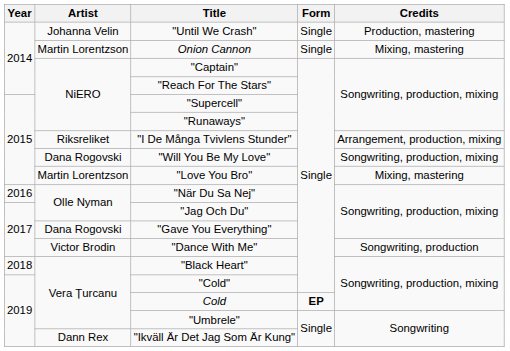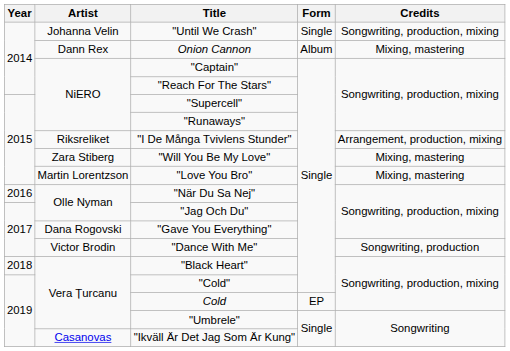 <table class="wikitable" style="text-align: center;">
 <tr>
 <th>Year</th>
 <th>Artist</th>
 <th>Title</th>
 <th>Form</th>
 <th>Credits</th>
 </tr>
 <tr>
 <td rowspan="4">2014</td>
 <td>Johanna Velin</td>
 <td>"Until We Crash"</td>
 <td>Single</td>
-<td>Production, mastering</td>
+<td>Songwriting, production, mixing</td>
 </tr>
 <tr>
-<td>Martin Lorentzson</td>
+<td>Dann Rex</td>
 <td><em>Onion Cannon</em></td>
-<td>Single</td>
+<td>Album</td>
 <td>Mixing, mastering</td>
 </tr>
 <tr>
 <td rowspan="4">NiERO</td>
 <td>"Captain"</td>
 <td rowspan="13">Single</td>
 <td rowspan="4">Songwriting, production, mixing</td>
 </tr>
 <tr>
 <td>"Reach For The Stars"</td>
 </tr>
 <tr>
 <td rowspan="5">2015</td>
 <td>"Supercell"</td>
 </tr>
 <tr>
 <td>"Runaways"</td>
 </tr>
 <tr>
 <td>Riksreliket</td>
 <td>"I De Många Tvivlens Stunder"</td>
 <td>Arrangement, production, mixing</td>
 </tr>
 <tr>
-<td>Dana Rogovski</td>
+<td>Zara Stiberg</td>
 <td>"Will You Be My Love"</td>
-<td>Songwriting, production, mixing</td>
+<td>Mixing, mastering</td>
 </tr>
 <tr>
 <td>Martin Lorentzson</td>
 <td>"Love You Bro"</td>
 <td>Mixing, mastering</td>
 </tr>
 <tr>
 <td>2016</td>
 <td rowspan="2">Olle Nyman</td>
 <td>"När Du Sa Nej"</td>
 <td rowspan="3">Songwriting, production, mixing</td>
 </tr>
 <tr>
 <td rowspan="3">2017</td>
 <td>"Jag Och Du"</td>
 </tr>
 <tr>
 <td>Dana Rogovski</td>
 <td>"Gave You Everything"</td>
 </tr>
 <tr>
 <td>Victor Brodin</td>
 <td>"Dance With Me"</td>
 <td>Songwriting, production</td>
 </tr>
 <tr>
 <td>2018</td>
 <td rowspan="4">Vera Țurcanu</td>
 <td>"Black Heart"</td>
 <td rowspan="3">Songwriting, production, mixing</td>
 </tr>
 <tr>
 <td rowspan="4">2019</td>
 <td>"Cold"</td>
 </tr>
 <tr>
 <td><em>Cold</em></td>
-<td><strong>EP</strong></td>
+<td>EP</td>
 </tr>
 <tr>
 <td>"Umbrele"</td>
 <td rowspan="2">Single</td>
 <td rowspan="2">Songwriting</td>
 </tr>
 <tr>
-<td>Dann Rex</td>
+<td><a href='#'>Casanovas</a></td>
 <td>"Ikväll Är Det Jag Som Är Kung"</td>
 </tr>
 </table>
